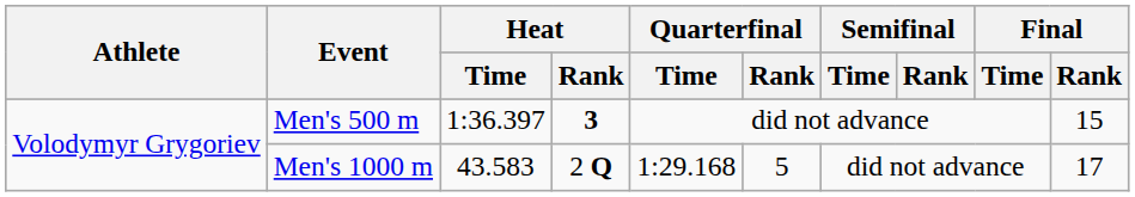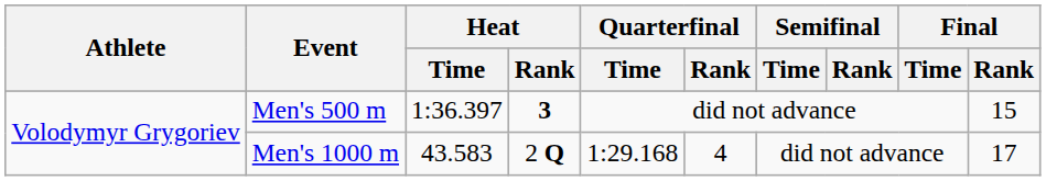 <table class="wikitable" style="font-size:90%">
 <tr>
 <th rowspan="2">Athlete</th>
 <th rowspan="2">Event</th>
 <th colspan="2">Heat</th>
 <th colspan="2">Quarterfinal</th>
 <th colspan="2">Semifinal</th>
 <th colspan="2">Final</th>
 </tr>
 <tr>
 <th>Time</th>
 <th>Rank</th>
 <th>Time</th>
 <th>Rank</th>
 <th>Time</th>
 <th>Rank</th>
 <th>Time</th>
 <th>Rank</th>
 </tr>
 <tr>
 <td rowspan=2><a href='#'>Volodymyr Grygoriev</a></td>
 <td><a href='#'>Men's 500 m</a></td>
 <td align="center">1:36.397</td>
 <td align="center"><strong>3</strong></td>
 <td colspan=5 align="center">did not advance</td>
 <td align="center">15</td>
 </tr>
 <tr>
 <td><a href='#'>Men's 1000 m</a></td>
 <td align="center">43.583</td>
 <td align="center">2 <strong>Q</strong></td>
 <td align="center">1:29.168</td>
-<td align="center">5</td>
+<td align="center">4</td>
 <td colspan=3 align="center">did not advance</td>
 <td align="center">17</td>
 </tr>
 </table>
